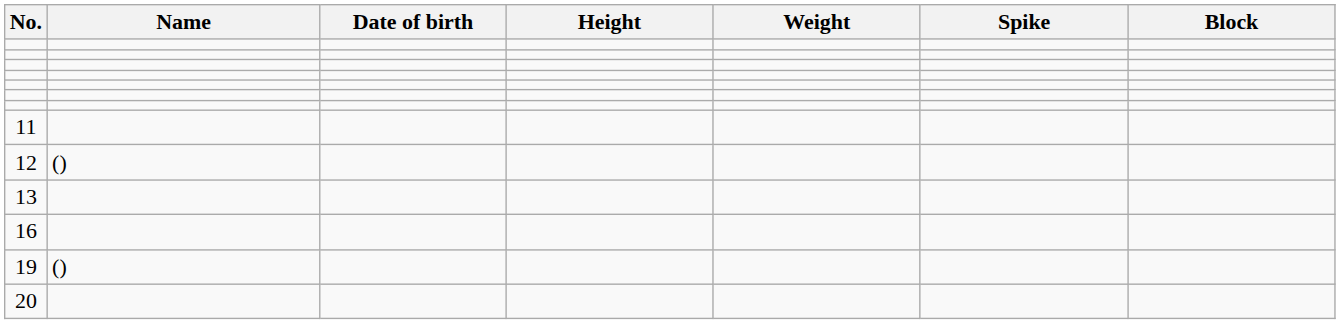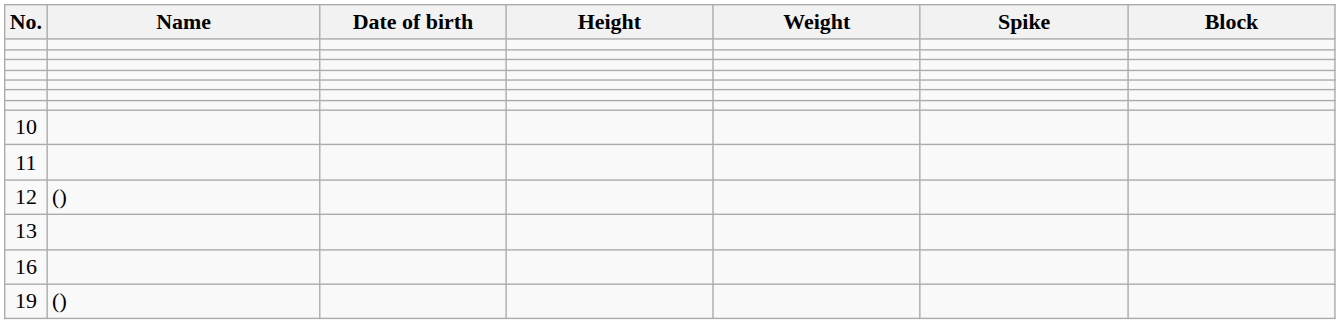 <table class="wikitable sortable" style="font-size:100%; text-align:center;">
 <tr>
 <th>No.</th>
 <th style="width:12em">Name</th>
 <th style="width:8em">Date of birth</th>
 <th style="width:9em">Height</th>
 <th style="width:9em">Weight</th>
 <th style="width:9em">Spike</th>
 <th style="width:9em">Block</th>
 </tr>
 <tr>
 <td></td>
 <td align=left> </td>
 <td align=right></td>
 <td></td>
 <td></td>
 <td></td>
 <td></td>
 </tr>
 <tr>
 <td></td>
 <td align=left> </td>
 <td align=right></td>
 <td></td>
 <td></td>
 <td></td>
 <td></td>
 </tr>
 <tr>
 <td></td>
 <td align=left> </td>
 <td align=right></td>
 <td></td>
 <td></td>
 <td></td>
 <td></td>
 </tr>
 <tr>
 <td></td>
 <td align=left> </td>
 <td align=right></td>
 <td></td>
 <td></td>
 <td></td>
 <td></td>
 </tr>
 <tr>
 <td></td>
 <td align=left> </td>
 <td align=right></td>
 <td></td>
 <td></td>
 <td></td>
 <td></td>
 </tr>
 <tr>
 <td></td>
 <td align=left> </td>
 <td align=right></td>
 <td></td>
 <td></td>
 <td></td>
 <td></td>
 </tr>
 <tr>
 <td></td>
 <td align=left> </td>
 <td align=right></td>
 <td></td>
 <td></td>
 <td></td>
 <td></td>
 </tr>
 <tr>
+<td>10</td>
+<td align=left> </td>
+<td align=right></td>
+<td></td>
+<td></td>
+<td></td>
+<td></td>
+</tr>
+<tr>
 <td>11</td>
 <td align=left> </td>
 <td align=right></td>
 <td></td>
 <td></td>
 <td></td>
 <td></td>
 </tr>
 <tr>
 <td>12</td>
 <td align=left>  ()</td>
 <td align=right></td>
 <td></td>
 <td></td>
 <td></td>
 <td></td>
 </tr>
 <tr>
 <td>13</td>
 <td align=left> </td>
 <td align=right></td>
 <td></td>
 <td></td>
 <td></td>
 <td></td>
 </tr>
 <tr>
 <td>16</td>
 <td align=left> </td>
 <td align=right></td>
 <td></td>
 <td></td>
 <td></td>
 <td></td>
 </tr>
 <tr>
 <td>19</td>
 <td align=left>  ()</td>
 <td align=right></td>
 <td></td>
 <td></td>
 <td></td>
 <td></td>
 </tr>
-<tr>
-<td>20</td>
-<td align=left> </td>
-<td align=right></td>
-<td></td>
-<td></td>
-<td></td>
-<td></td>
-</tr>
 </table>
